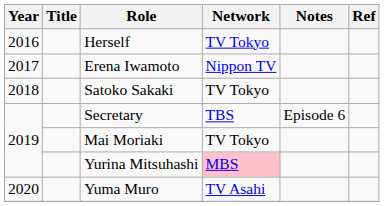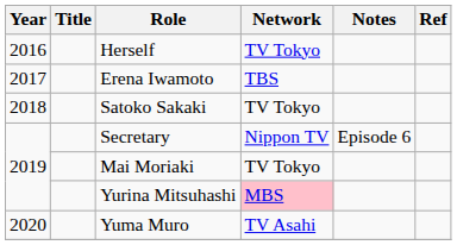 <table class="wikitable sortable">
 <tr>
 <th>Year</th>
 <th>Title</th>
 <th>Role</th>
 <th>Network</th>
 <th>Notes</th>
 <th class="unsortable">Ref</th>
 </tr>
 <tr>
 <td>2016</td>
 <td></td>
 <td>Herself</td>
 <td><a href='#'>TV Tokyo</a></td>
 <td></td>
 <td></td>
 </tr>
 <tr>
 <td>2017</td>
 <td></td>
 <td>Erena Iwamoto</td>
-<td><a href='#'>Nippon TV</a></td>
+<td><a href='#'>TBS</a></td>
 <td></td>
 <td></td>
 </tr>
 <tr>
 <td>2018</td>
 <td></td>
 <td>Satoko Sakaki</td>
 <td>TV Tokyo</td>
 <td></td>
 <td></td>
 </tr>
 <tr>
 <td rowspan="3">2019</td>
 <td></td>
 <td>Secretary</td>
-<td><a href='#'>TBS</a></td>
+<td><a href='#'>Nippon TV</a></td>
 <td>Episode 6</td>
 <td></td>
 </tr>
 <tr>
 <td></td>
 <td>Mai Moriaki</td>
 <td>TV Tokyo</td>
 <td></td>
 <td></td>
 </tr>
 <tr>
 <td></td>
 <td>Yurina Mitsuhashi</td>
 <td style="background: pink;"><a href='#'>MBS</a></td>
 <td></td>
 <td></td>
 </tr>
 <tr>
 <td>2020</td>
 <td></td>
 <td>Yuma Muro</td>
 <td><a href='#'>TV Asahi</a></td>
 <td></td>
 <td></td>
 </tr>
 <tr>
 </tr>
 </table>
